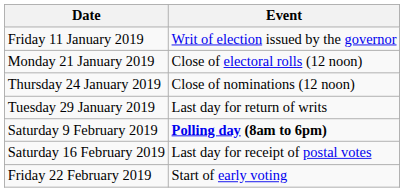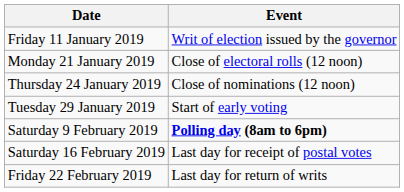 <table class="wikitable">
 <tr>
 <th>Date</th>
 <th>Event</th>
 </tr>
 <tr>
 <td>Friday 11 January 2019</td>
 <td><a href='#'>Writ of election</a> issued by the <a href='#'>governor</a></td>
 </tr>
 <tr>
 <td>Monday 21 January 2019</td>
 <td>Close of <a href='#'>electoral rolls</a> (12 noon)</td>
 </tr>
 <tr>
 <td>Thursday 24 January 2019</td>
 <td>Close of nominations (12 noon)</td>
 </tr>
 <tr>
 <td>Tuesday 29 January 2019</td>
-<td>Last day for return of writs</td>
+<td>Start of <a href='#'>early voting</a></td>
 </tr>
 <tr>
 <td>Saturday 9 February 2019</td>
 <td><strong><a href='#'>Polling day</a> (8am to 6pm)</strong></td>
 </tr>
 <tr>
 <td>Saturday 16 February 2019</td>
 <td>Last day for receipt of <a href='#'>postal votes</a></td>
 </tr>
 <tr>
 <td>Friday 22 February 2019</td>
-<td>Start of <a href='#'>early voting</a></td>
+<td>Last day for return of writs</td>
 </tr>
 </table>
